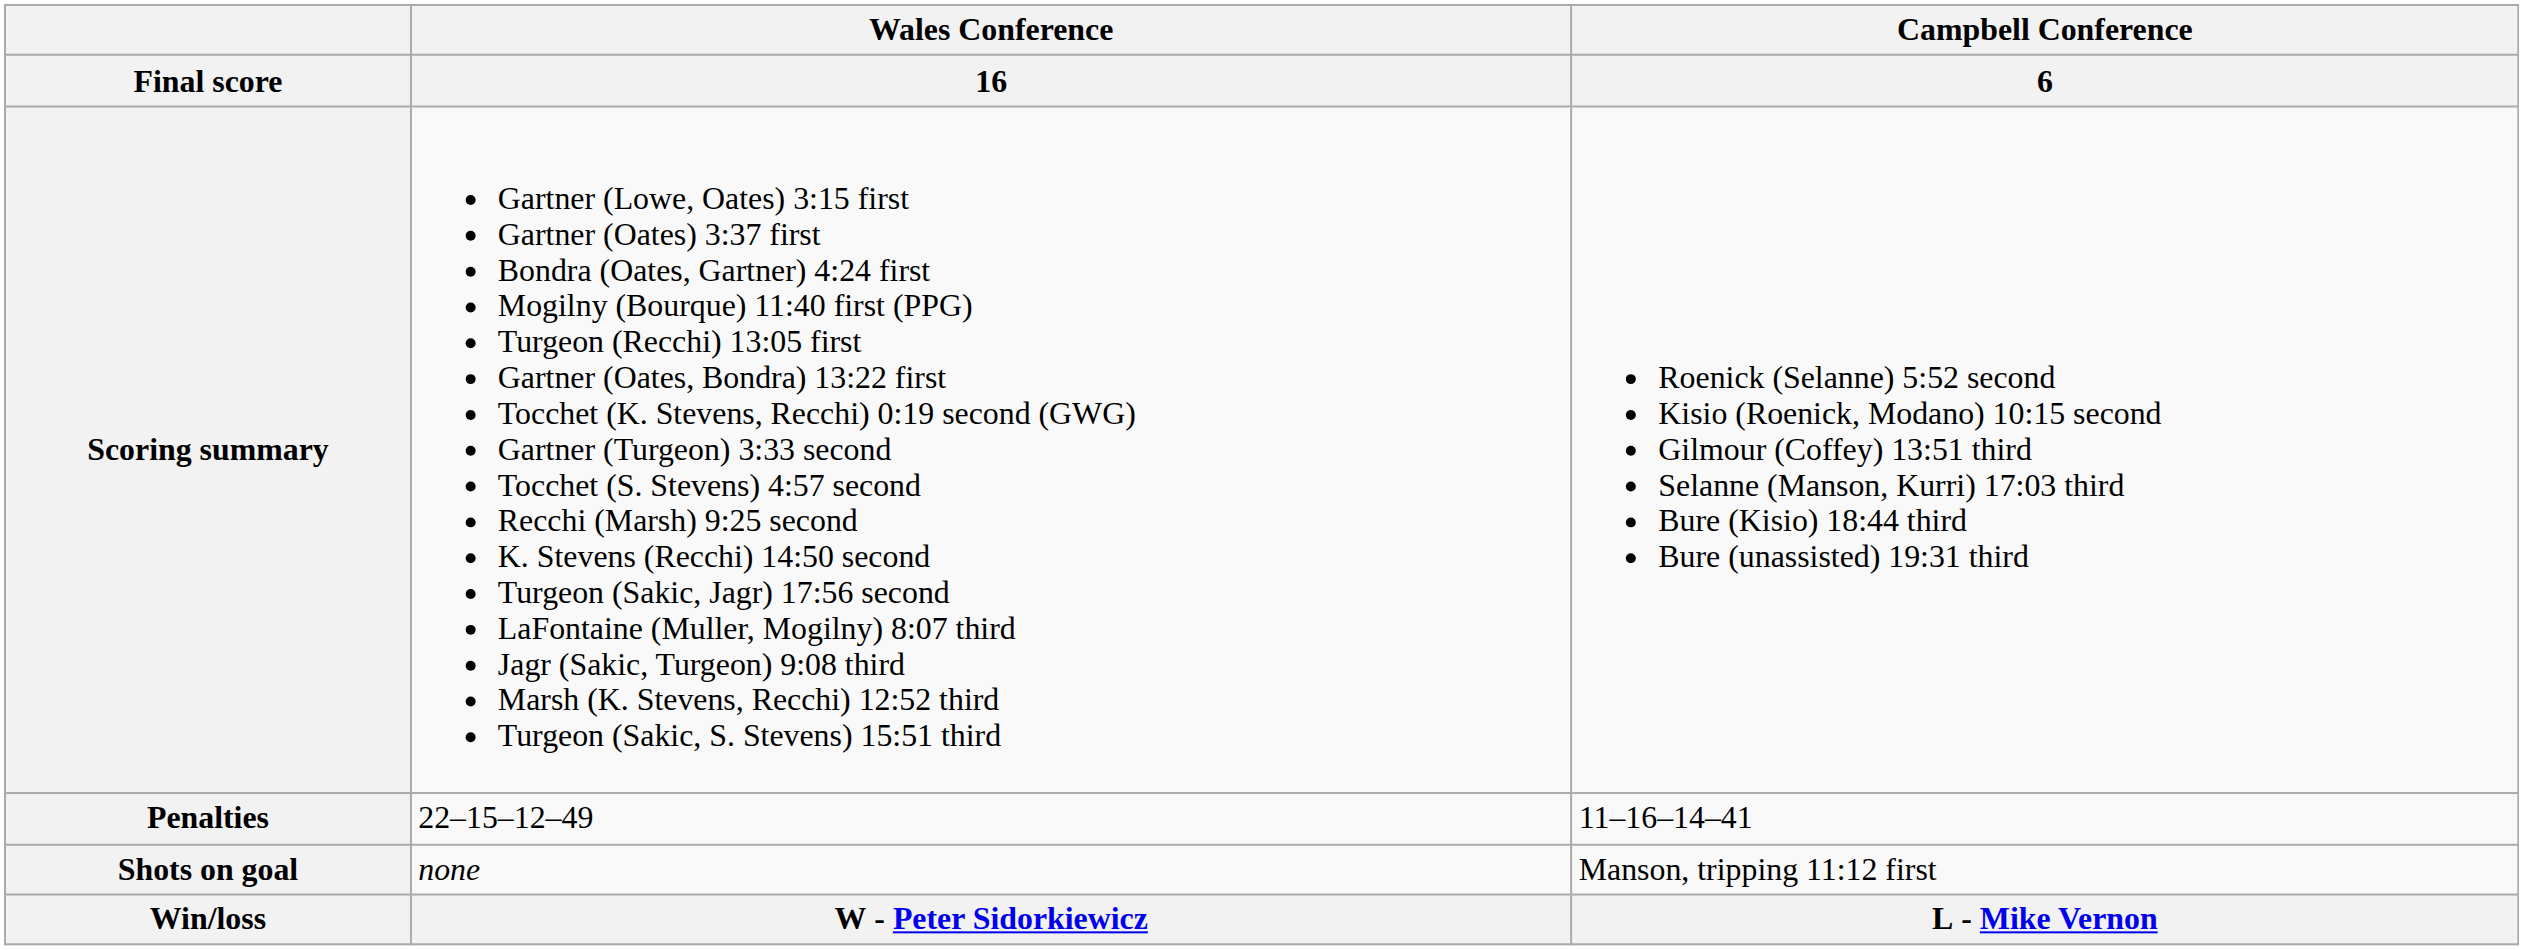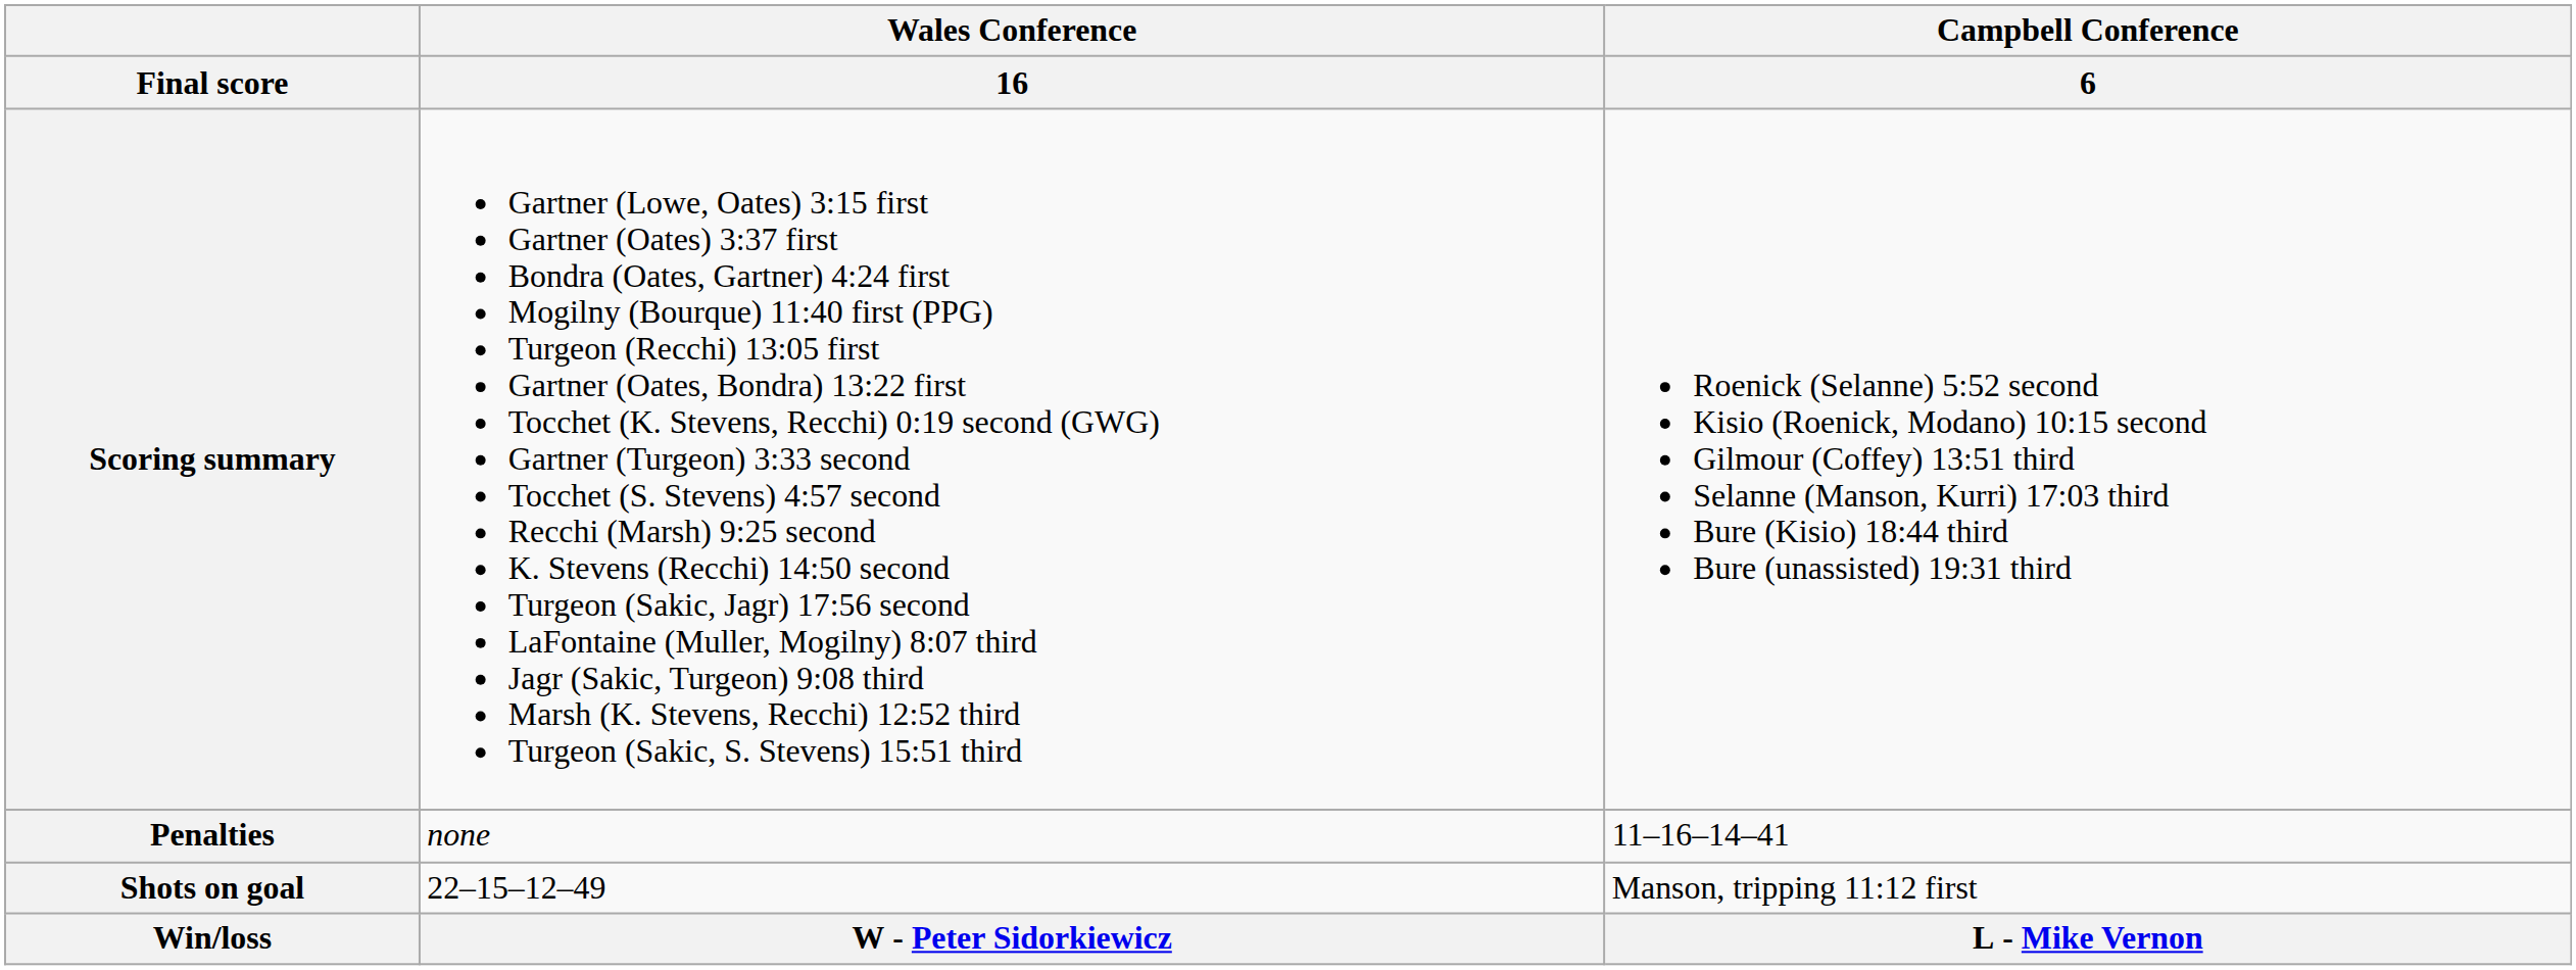 <table class="wikitable" style="width:100%">
 <tr>
 <th></th>
 <th>Wales Conference</th>
 <th>Campbell Conference</th>
 </tr>
 <tr>
 <th>Final score</th>
 <th>16</th>
 <th>6</th>
 </tr>
 <tr>
 <th>Scoring summary</th>
 <td><br><ul><li>Gartner (Lowe, Oates) 3:15 first</li><li>Gartner (Oates) 3:37 first</li><li>Bondra (Oates, Gartner) 4:24 first</li><li>Mogilny (Bourque) 11:40 first (PPG)</li><li>Turgeon (Recchi) 13:05 first</li><li>Gartner (Oates, Bondra) 13:22 first</li><li>Tocchet (K. Stevens, Recchi) 0:19 second (GWG)</li><li>Gartner (Turgeon) 3:33 second</li><li>Tocchet (S. Stevens) 4:57 second</li><li>Recchi (Marsh) 9:25 second</li><li>K. Stevens (Recchi) 14:50 second</li><li>Turgeon (Sakic, Jagr) 17:56 second</li><li>LaFontaine (Muller, Mogilny) 8:07 third</li><li>Jagr (Sakic, Turgeon) 9:08 third</li><li>Marsh (K. Stevens, Recchi) 12:52 third</li><li>Turgeon (Sakic, S. Stevens) 15:51 third</li></ul></td>
 <td><br><ul><li>Roenick (Selanne) 5:52 second</li><li>Kisio (Roenick, Modano) 10:15 second</li><li>Gilmour (Coffey) 13:51 third</li><li>Selanne (Manson, Kurri) 17:03 third</li><li>Bure (Kisio) 18:44 third</li><li>Bure (unassisted) 19:31 third</li></ul></td>
 </tr>
 <tr>
 <th>Penalties</th>
-<td>22–15–12–49</td>
+<td><em>none</em></td>
 <td>11–16–14–41</td>
 </tr>
 <tr>
 <th>Shots on goal</th>
-<td><em>none</em></td>
+<td>22–15–12–49</td>
 <td>Manson, tripping 11:12 first</td>
 </tr>
 <tr>
 <th>Win/loss</th>
 <th><strong>W</strong> - <a href='#'>Peter Sidorkiewicz</a></th>
 <th><strong>L</strong> - <a href='#'>Mike Vernon</a></th>
 </tr>
 </table>
